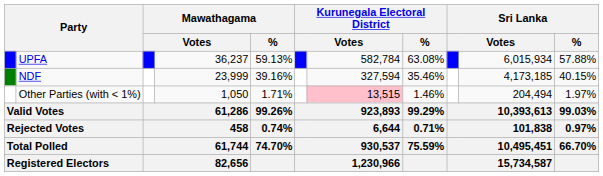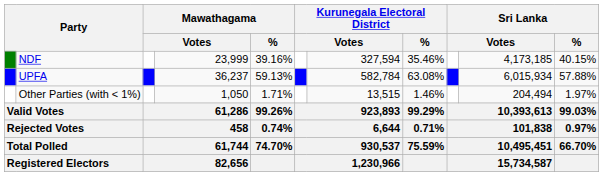 <table class="wikitable">
 <tr>
 <th colspan="2" width="144px"rowspan="2">Party</th>
 <th colspan="3" width="216px">Mawathagama</th>
 <th colspan="3" width="216px"><a href='#'>Kurunegala Electoral District</a></th>
 <th colspan="3" width="216px">Sri Lanka</th>
 </tr>
 <tr>
 <th colspan="2" width="144px">Votes</th>
 <th>%</th>
 <th colspan="2" width="144px">Votes</th>
 <th>%</th>
 <th colspan="2" width="144px">Votes</th>
 <th>%</th>
 </tr>
 <tr>
+<td style="background-color:green;" width="10px"></td>
+<td style="text-align:left;"><a href='#'>NDF</a></td>
+<td style="background-color:white;" width="10px"></td>
+<td style="text-align:right;">23,999</td>
+<td style="text-align:right;">39.16%</td>
+<td style="background-color:white;" width="10px"></td>
+<td style="text-align:right;">327,594</td>
+<td style="text-align:right;">35.46%</td>
+<td style="background-color:white;" width="10px"></td>
+<td style="text-align:right;">4,173,185</td>
+<td style="text-align:right;">40.15%</td>
+</tr>
+<tr>
 <td style="background-color:blue;" width="10px"></td>
 <td style="text-align:left;"><a href='#'>UPFA</a></td>
 <td style="background-color:blue;" width="10px"></td>
 <td style="text-align:right;">36,237</td>
 <td style="text-align:right;">59.13%</td>
 <td style="background-color:blue;" width="10px"></td>
 <td style="text-align:right;">582,784</td>
 <td style="text-align:right;">63.08%</td>
 <td style="background-color:blue;" width="10px"></td>
 <td style="text-align:right;">6,015,934</td>
 <td style="text-align:right;">57.88%</td>
 </tr>
 <tr>
-<td style="background-color:green;" width="10px"></td>
-<td style="text-align:left;"><a href='#'>NDF</a></td>
-<td style="background-color:white;" width="10px"></td>
-<td style="text-align:right;">23,999</td>
-<td style="text-align:right;">39.16%</td>
-<td style="background-color:white;" width="10px"></td>
-<td style="text-align:right;">327,594</td>
-<td style="text-align:right;">35.46%</td>
-<td style="background-color:white;" width="10px"></td>
-<td style="text-align:right;">4,173,185</td>
-<td style="text-align:right;">40.15%</td>
-</tr>
-<tr>
 <td style="background-color:white;" width="10px"></td>
 <td style="text-align:left;">Other Parties (with < 1%)</td>
 <td style="background-color:white;" width="10px"></td>
 <td style="text-align:right;">1,050</td>
 <td style="text-align:right;">1.71%</td>
 <td style="background-color:white;" width="10px"></td>
-<td style="background: pink; text-align:right;">13,515</td>
+<td style="text-align:right;">13,515</td>
 <td style="text-align:right;">1.46%</td>
 <td style="background-color:white;" width="10px"></td>
 <td style="text-align:right;">204,494</td>
 <td style="text-align:right;">1.97%</td>
 </tr>
 <tr>
 <th colspan="2" width="144px"style="text-align:left;">Valid Votes</th>
 <th style="text-align:right;"colspan="2" width="144px">61,286</th>
 <th style="text-align:right;">99.26%</th>
 <th style="text-align:right;"colspan="2" width="144px">923,893</th>
 <th style="text-align:right;">99.29%</th>
 <th style="text-align:right;"colspan="2" width="144px">10,393,613</th>
 <th style="text-align:right;">99.03%</th>
 </tr>
 <tr>
 <th colspan="2" width="144px"style="text-align:left;">Rejected Votes</th>
 <th style="text-align:right;"colspan="2" width="144px">458</th>
 <th style="text-align:right;">0.74%</th>
 <th style="text-align:right;"colspan="2" width="144px">6,644</th>
 <th style="text-align:right;">0.71%</th>
 <th style="text-align:right;"colspan="2" width="144px">101,838</th>
 <th style="text-align:right;">0.97%</th>
 </tr>
 <tr>
 <th colspan="2" width="144px"style="text-align:left;">Total Polled</th>
 <th style="text-align:right;"colspan="2" width="144px">61,744</th>
 <th style="text-align:right;">74.70%</th>
 <th style="text-align:right;"colspan="2" width="144px">930,537</th>
 <th style="text-align:right;">75.59%</th>
 <th style="text-align:right;"colspan="2" width="144px">10,495,451</th>
 <th style="text-align:right;">66.70%</th>
 </tr>
 <tr>
 <th colspan="2" width="144px"style="text-align:left;">Registered Electors</th>
 <th style="text-align:right;"colspan="2" width="144px">82,656</th>
 <th></th>
 <th style="text-align:right;"colspan="2" width="144px">1,230,966</th>
 <th></th>
 <th style="text-align:right;"colspan="2" width="144px">15,734,587</th>
 <th></th>
 </tr>
 </table>
